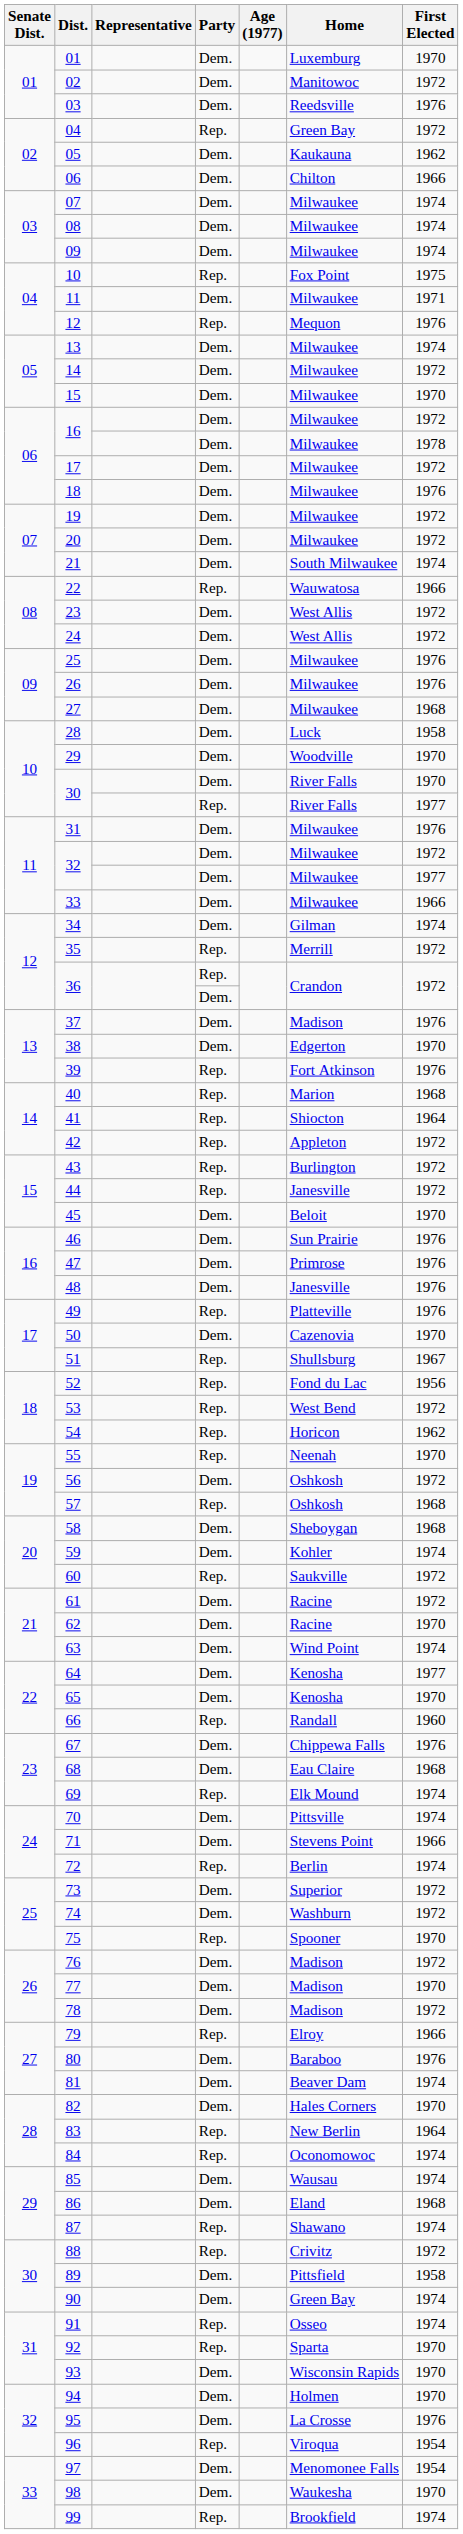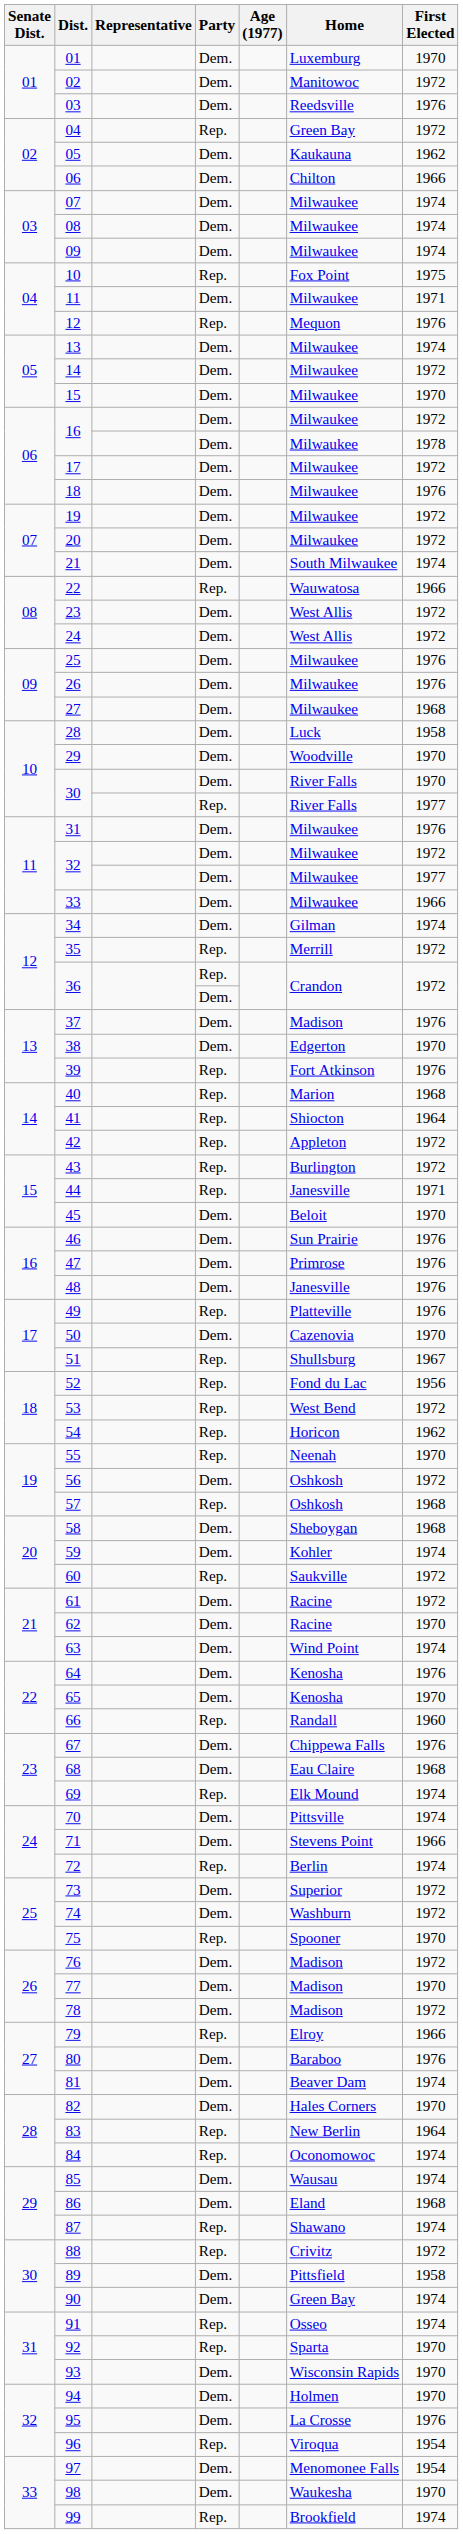 <table class="wikitable sortable">
 <tr>
 <th>Senate<br>Dist.</th>
 <th>Dist.</th>
 <th>Representative</th>
 <th>Party</th>
 <th>Age<br>(1977)</th>
 <th>Home</th>
 <th>First<br>Elected</th>
 </tr>
 <tr>
 <td align="center" rowspan="3"><a href='#'>01</a></td>
 <td align="center"><a href='#'>01</a></td>
 <td></td>
 <td>Dem.</td>
 <td align="center"></td>
 <td><a href='#'>Luxemburg</a></td>
 <td align="center">1970</td>
 </tr>
 <tr>
 <td align="center"><a href='#'>02</a></td>
 <td></td>
 <td>Dem.</td>
 <td align="center"></td>
 <td><a href='#'>Manitowoc</a></td>
 <td align="center">1972</td>
 </tr>
 <tr>
 <td align="center"><a href='#'>03</a></td>
 <td></td>
 <td>Dem.</td>
 <td align="center"></td>
 <td><a href='#'>Reedsville</a></td>
 <td align="center">1976</td>
 </tr>
 <tr>
 <td align="center" rowspan="3"><a href='#'>02</a></td>
 <td align="center"><a href='#'>04</a></td>
 <td></td>
 <td>Rep.</td>
 <td align="center"></td>
 <td><a href='#'>Green Bay</a></td>
 <td align="center">1972</td>
 </tr>
 <tr>
 <td align="center"><a href='#'>05</a></td>
 <td></td>
 <td>Dem.</td>
 <td align="center"></td>
 <td><a href='#'>Kaukauna</a></td>
 <td align="center">1962</td>
 </tr>
 <tr>
 <td align="center"><a href='#'>06</a></td>
 <td></td>
 <td>Dem.</td>
 <td align="center"></td>
 <td><a href='#'>Chilton</a></td>
 <td align="center">1966</td>
 </tr>
 <tr>
 <td align="center" rowspan="3"><a href='#'>03</a></td>
 <td align="center"><a href='#'>07</a></td>
 <td></td>
 <td>Dem.</td>
 <td align="center"></td>
 <td><a href='#'>Milwaukee</a></td>
 <td align="center">1974</td>
 </tr>
 <tr>
 <td align="center"><a href='#'>08</a></td>
 <td></td>
 <td>Dem.</td>
 <td align="center"></td>
 <td><a href='#'>Milwaukee</a></td>
 <td align="center">1974</td>
 </tr>
 <tr>
 <td align="center"><a href='#'>09</a></td>
 <td></td>
 <td>Dem.</td>
 <td align="center"></td>
 <td><a href='#'>Milwaukee</a></td>
 <td align="center">1974</td>
 </tr>
 <tr>
 <td align="center" rowspan="3"><a href='#'>04</a></td>
 <td align="center"><a href='#'>10</a></td>
 <td></td>
 <td>Rep.</td>
 <td align="center"></td>
 <td><a href='#'>Fox Point</a></td>
 <td align="center">1975</td>
 </tr>
 <tr>
 <td align="center"><a href='#'>11</a></td>
 <td></td>
 <td>Dem.</td>
 <td align="center"></td>
 <td><a href='#'>Milwaukee</a></td>
 <td align="center">1971</td>
 </tr>
 <tr>
 <td align="center"><a href='#'>12</a></td>
 <td></td>
 <td>Rep.</td>
 <td align="center"></td>
 <td><a href='#'>Mequon</a></td>
 <td align="center">1976</td>
 </tr>
 <tr>
 <td align="center" rowspan="3"><a href='#'>05</a></td>
 <td align="center"><a href='#'>13</a></td>
 <td></td>
 <td>Dem.</td>
 <td align="center"></td>
 <td><a href='#'>Milwaukee</a></td>
 <td align="center">1974</td>
 </tr>
 <tr>
 <td align="center"><a href='#'>14</a></td>
 <td></td>
 <td>Dem.</td>
 <td align="center"></td>
 <td><a href='#'>Milwaukee</a></td>
 <td align="center">1972</td>
 </tr>
 <tr>
 <td align="center"><a href='#'>15</a></td>
 <td></td>
 <td>Dem.</td>
 <td align="center"></td>
 <td><a href='#'>Milwaukee</a></td>
 <td align="center">1970</td>
 </tr>
 <tr>
 <td align="center" rowspan="4"><a href='#'>06</a></td>
 <td rowspan="2" align="center"><a href='#'>16</a></td>
 <td> </td>
 <td>Dem.</td>
 <td align="center"></td>
 <td><a href='#'>Milwaukee</a></td>
 <td align="center">1972</td>
 </tr>
 <tr>
 <td> </td>
 <td>Dem.</td>
 <td align="center"></td>
 <td><a href='#'>Milwaukee</a></td>
 <td align="center">1978</td>
 </tr>
 <tr>
 <td align="center"><a href='#'>17</a></td>
 <td></td>
 <td>Dem.</td>
 <td align="center"></td>
 <td><a href='#'>Milwaukee</a></td>
 <td align="center">1972</td>
 </tr>
 <tr>
 <td align="center"><a href='#'>18</a></td>
 <td></td>
 <td>Dem.</td>
 <td align="center"></td>
 <td><a href='#'>Milwaukee</a></td>
 <td align="center">1976</td>
 </tr>
 <tr>
 <td align="center" rowspan="3"><a href='#'>07</a></td>
 <td align="center"><a href='#'>19</a></td>
 <td></td>
 <td>Dem.</td>
 <td align="center"></td>
 <td><a href='#'>Milwaukee</a></td>
 <td align="center">1972</td>
 </tr>
 <tr>
 <td align="center"><a href='#'>20</a></td>
 <td></td>
 <td>Dem.</td>
 <td align="center"></td>
 <td><a href='#'>Milwaukee</a></td>
 <td align="center">1972</td>
 </tr>
 <tr>
 <td align="center"><a href='#'>21</a></td>
 <td></td>
 <td>Dem.</td>
 <td align="center"></td>
 <td><a href='#'>South Milwaukee</a></td>
 <td align="center">1974</td>
 </tr>
 <tr>
 <td align="center" rowspan="3"><a href='#'>08</a></td>
 <td align="center"><a href='#'>22</a></td>
 <td></td>
 <td>Rep.</td>
 <td align="center"></td>
 <td><a href='#'>Wauwatosa</a></td>
 <td align="center">1966</td>
 </tr>
 <tr>
 <td align="center"><a href='#'>23</a></td>
 <td></td>
 <td>Dem.</td>
 <td align="center"></td>
 <td><a href='#'>West Allis</a></td>
 <td align="center">1972</td>
 </tr>
 <tr>
 <td align="center"><a href='#'>24</a></td>
 <td></td>
 <td>Dem.</td>
 <td align="center"></td>
 <td><a href='#'>West Allis</a></td>
 <td align="center">1972</td>
 </tr>
 <tr>
 <td align="center" rowspan="3"><a href='#'>09</a></td>
 <td align="center"><a href='#'>25</a></td>
 <td></td>
 <td>Dem.</td>
 <td align="center"></td>
 <td><a href='#'>Milwaukee</a></td>
 <td align="center">1976</td>
 </tr>
 <tr>
 <td align="center"><a href='#'>26</a></td>
 <td></td>
 <td>Dem.</td>
 <td align="center"></td>
 <td><a href='#'>Milwaukee</a></td>
 <td align="center">1976</td>
 </tr>
 <tr>
 <td align="center"><a href='#'>27</a></td>
 <td></td>
 <td>Dem.</td>
 <td align="center"></td>
 <td><a href='#'>Milwaukee</a></td>
 <td align="center">1968</td>
 </tr>
 <tr>
 <td align="center" rowspan="4"><a href='#'>10</a></td>
 <td align="center"><a href='#'>28</a></td>
 <td></td>
 <td>Dem.</td>
 <td align="center"></td>
 <td><a href='#'>Luck</a></td>
 <td align="center">1958</td>
 </tr>
 <tr>
 <td align="center"><a href='#'>29</a></td>
 <td></td>
 <td>Dem.</td>
 <td align="center"></td>
 <td><a href='#'>Woodville</a></td>
 <td align="center">1970</td>
 </tr>
 <tr>
 <td rowspan="2" align="center"><a href='#'>30</a></td>
 <td> </td>
 <td>Dem.</td>
 <td align="center"></td>
 <td><a href='#'>River Falls</a></td>
 <td align="center">1970</td>
 </tr>
 <tr>
 <td> </td>
 <td>Rep.</td>
 <td align="center"></td>
 <td><a href='#'>River Falls</a></td>
 <td align="center">1977</td>
 </tr>
 <tr>
 <td align="center" rowspan="4"><a href='#'>11</a></td>
 <td align="center"><a href='#'>31</a></td>
 <td></td>
 <td>Dem.</td>
 <td align="center"></td>
 <td><a href='#'>Milwaukee</a></td>
 <td align="center">1976</td>
 </tr>
 <tr>
 <td rowspan="2" align="center"><a href='#'>32</a></td>
 <td> </td>
 <td>Dem.</td>
 <td align="center"></td>
 <td><a href='#'>Milwaukee</a></td>
 <td align="center">1972</td>
 </tr>
 <tr>
 <td> </td>
 <td>Dem.</td>
 <td align="center"></td>
 <td><a href='#'>Milwaukee</a></td>
 <td align="center">1977</td>
 </tr>
 <tr>
 <td align="center"><a href='#'>33</a></td>
 <td></td>
 <td>Dem.</td>
 <td align="center"></td>
 <td><a href='#'>Milwaukee</a></td>
 <td align="center">1966</td>
 </tr>
 <tr>
 <td align="center" rowspan="4"><a href='#'>12</a></td>
 <td align="center"><a href='#'>34</a></td>
 <td></td>
 <td>Dem.</td>
 <td align="center"></td>
 <td><a href='#'>Gilman</a></td>
 <td align="center">1974</td>
 </tr>
 <tr>
 <td align="center"><a href='#'>35</a></td>
 <td></td>
 <td>Rep.</td>
 <td align="center"></td>
 <td><a href='#'>Merrill</a></td>
 <td align="center">1972</td>
 </tr>
 <tr>
 <td rowspan="2" align="center"><a href='#'>36</a></td>
 <td rowspan="2"></td>
 <td>Rep.</td>
 <td rowspan="2" align="center"></td>
 <td rowspan="2"><a href='#'>Crandon</a></td>
 <td rowspan="2" align="center">1972</td>
 </tr>
 <tr>
 <td>Dem.</td>
 </tr>
 <tr>
 <td align="center" rowspan="3"><a href='#'>13</a></td>
 <td align="center"><a href='#'>37</a></td>
 <td></td>
 <td>Dem.</td>
 <td align="center"></td>
 <td><a href='#'>Madison</a></td>
 <td align="center">1976</td>
 </tr>
 <tr>
 <td align="center"><a href='#'>38</a></td>
 <td></td>
 <td>Dem.</td>
 <td align="center"></td>
 <td><a href='#'>Edgerton</a></td>
 <td align="center">1970</td>
 </tr>
 <tr>
 <td align="center"><a href='#'>39</a></td>
 <td></td>
 <td>Rep.</td>
 <td align="center"></td>
 <td><a href='#'>Fort Atkinson</a></td>
 <td align="center">1976</td>
 </tr>
 <tr>
 <td align="center" rowspan="3"><a href='#'>14</a></td>
 <td align="center"><a href='#'>40</a></td>
 <td></td>
 <td>Rep.</td>
 <td align="center"></td>
 <td><a href='#'>Marion</a></td>
 <td align="center">1968</td>
 </tr>
 <tr>
 <td align="center"><a href='#'>41</a></td>
 <td></td>
 <td>Rep.</td>
 <td align="center"></td>
 <td><a href='#'>Shiocton</a></td>
 <td align="center">1964</td>
 </tr>
 <tr>
 <td align="center"><a href='#'>42</a></td>
 <td></td>
 <td>Rep.</td>
 <td align="center"></td>
 <td><a href='#'>Appleton</a></td>
 <td align="center">1972</td>
 </tr>
 <tr>
 <td align="center" rowspan="3"><a href='#'>15</a></td>
 <td align="center"><a href='#'>43</a></td>
 <td></td>
 <td>Rep.</td>
 <td align="center"></td>
 <td><a href='#'>Burlington</a></td>
 <td align="center">1972</td>
 </tr>
 <tr>
 <td align="center"><a href='#'>44</a></td>
 <td></td>
 <td>Rep.</td>
 <td align="center"></td>
 <td><a href='#'>Janesville</a></td>
-<td align="center">1972</td>
+<td align="center">1971</td>
 </tr>
 <tr>
 <td align="center"><a href='#'>45</a></td>
 <td></td>
 <td>Dem.</td>
 <td align="center"></td>
 <td><a href='#'>Beloit</a></td>
 <td align="center">1970</td>
 </tr>
 <tr>
 <td align="center" rowspan="3"><a href='#'>16</a></td>
 <td align="center"><a href='#'>46</a></td>
 <td></td>
 <td>Dem.</td>
 <td align="center"></td>
 <td><a href='#'>Sun Prairie</a></td>
 <td align="center">1976</td>
 </tr>
 <tr>
 <td align="center"><a href='#'>47</a></td>
 <td></td>
 <td>Dem.</td>
 <td align="center"></td>
 <td><a href='#'>Primrose</a></td>
 <td align="center">1976</td>
 </tr>
 <tr>
 <td align="center"><a href='#'>48</a></td>
 <td></td>
 <td>Dem.</td>
 <td align="center"></td>
 <td><a href='#'>Janesville</a></td>
 <td align="center">1976</td>
 </tr>
 <tr>
 <td align="center" rowspan="3"><a href='#'>17</a></td>
 <td align="center"><a href='#'>49</a></td>
 <td></td>
 <td>Rep.</td>
 <td align="center"></td>
 <td><a href='#'>Platteville</a></td>
 <td align="center">1976</td>
 </tr>
 <tr>
 <td align="center"><a href='#'>50</a></td>
 <td></td>
 <td>Dem.</td>
 <td align="center"></td>
 <td><a href='#'>Cazenovia</a></td>
 <td align="center">1970</td>
 </tr>
 <tr>
 <td align="center"><a href='#'>51</a></td>
 <td></td>
 <td>Rep.</td>
 <td align="center"></td>
 <td><a href='#'>Shullsburg</a></td>
 <td align="center">1967</td>
 </tr>
 <tr>
 <td align="center" rowspan="3"><a href='#'>18</a></td>
 <td align="center"><a href='#'>52</a></td>
 <td></td>
 <td>Rep.</td>
 <td align="center"></td>
 <td><a href='#'>Fond du Lac</a></td>
 <td align="center">1956</td>
 </tr>
 <tr>
 <td align="center"><a href='#'>53</a></td>
 <td></td>
 <td>Rep.</td>
 <td align="center"></td>
 <td><a href='#'>West Bend</a></td>
 <td align="center">1972</td>
 </tr>
 <tr>
 <td align="center"><a href='#'>54</a></td>
 <td></td>
 <td>Rep.</td>
 <td align="center"></td>
 <td><a href='#'>Horicon</a></td>
 <td align="center">1962</td>
 </tr>
 <tr>
 <td align="center" rowspan="3"><a href='#'>19</a></td>
 <td align="center"><a href='#'>55</a></td>
 <td></td>
 <td>Rep.</td>
 <td align="center"></td>
 <td><a href='#'>Neenah</a></td>
 <td align="center">1970</td>
 </tr>
 <tr>
 <td align="center"><a href='#'>56</a></td>
 <td></td>
 <td>Dem.</td>
 <td align="center"></td>
 <td><a href='#'>Oshkosh</a></td>
 <td align="center">1972</td>
 </tr>
 <tr>
 <td align="center"><a href='#'>57</a></td>
 <td></td>
 <td>Rep.</td>
 <td align="center"></td>
 <td><a href='#'>Oshkosh</a></td>
 <td align="center">1968</td>
 </tr>
 <tr>
 <td align="center" rowspan="3"><a href='#'>20</a></td>
 <td align="center"><a href='#'>58</a></td>
 <td></td>
 <td>Dem.</td>
 <td align="center"></td>
 <td><a href='#'>Sheboygan</a></td>
 <td align="center">1968</td>
 </tr>
 <tr>
 <td align="center"><a href='#'>59</a></td>
 <td></td>
 <td>Dem.</td>
 <td align="center"></td>
 <td><a href='#'>Kohler</a></td>
 <td align="center">1974</td>
 </tr>
 <tr>
 <td align="center"><a href='#'>60</a></td>
 <td></td>
 <td>Rep.</td>
 <td align="center"></td>
 <td><a href='#'>Saukville</a></td>
 <td align="center">1972</td>
 </tr>
 <tr>
 <td align="center" rowspan="3"><a href='#'>21</a></td>
 <td align="center"><a href='#'>61</a></td>
 <td></td>
 <td>Dem.</td>
 <td align="center"></td>
 <td><a href='#'>Racine</a></td>
 <td align="center">1972</td>
 </tr>
 <tr>
 <td align="center"><a href='#'>62</a></td>
 <td></td>
 <td>Dem.</td>
 <td align="center"></td>
 <td><a href='#'>Racine</a></td>
 <td align="center">1970</td>
 </tr>
 <tr>
 <td align="center"><a href='#'>63</a></td>
 <td></td>
 <td>Dem.</td>
 <td align="center"></td>
 <td><a href='#'>Wind Point</a></td>
 <td align="center">1974</td>
 </tr>
 <tr>
 <td align="center" rowspan="3"><a href='#'>22</a></td>
 <td align="center"><a href='#'>64</a></td>
 <td></td>
 <td>Dem.</td>
 <td align="center"></td>
 <td><a href='#'>Kenosha</a></td>
-<td align="center">1977</td>
+<td align="center">1976</td>
 </tr>
 <tr>
 <td align="center"><a href='#'>65</a></td>
 <td></td>
 <td>Dem.</td>
 <td align="center"></td>
 <td><a href='#'>Kenosha</a></td>
 <td align="center">1970</td>
 </tr>
 <tr>
 <td align="center"><a href='#'>66</a></td>
 <td></td>
 <td>Rep.</td>
 <td align="center"></td>
 <td><a href='#'>Randall</a></td>
 <td align="center">1960</td>
 </tr>
 <tr>
 <td align="center" rowspan="3"><a href='#'>23</a></td>
 <td align="center"><a href='#'>67</a></td>
 <td></td>
 <td>Dem.</td>
 <td align="center"></td>
 <td><a href='#'>Chippewa Falls</a></td>
 <td align="center">1976</td>
 </tr>
 <tr>
 <td align="center"><a href='#'>68</a></td>
 <td></td>
 <td>Dem.</td>
 <td align="center"></td>
 <td><a href='#'>Eau Claire</a></td>
 <td align="center">1968</td>
 </tr>
 <tr>
 <td align="center"><a href='#'>69</a></td>
 <td></td>
 <td>Rep.</td>
 <td align="center"></td>
 <td><a href='#'>Elk Mound</a></td>
 <td align="center">1974</td>
 </tr>
 <tr>
 <td align="center" rowspan="3"><a href='#'>24</a></td>
 <td align="center"><a href='#'>70</a></td>
 <td></td>
 <td>Dem.</td>
 <td align="center"></td>
 <td><a href='#'>Pittsville</a></td>
 <td align="center">1974</td>
 </tr>
 <tr>
 <td align="center"><a href='#'>71</a></td>
 <td></td>
 <td>Dem.</td>
 <td align="center"></td>
 <td><a href='#'>Stevens Point</a></td>
 <td align="center">1966</td>
 </tr>
 <tr>
 <td align="center"><a href='#'>72</a></td>
 <td></td>
 <td>Rep.</td>
 <td align="center"></td>
 <td><a href='#'>Berlin</a></td>
 <td align="center">1974</td>
 </tr>
 <tr>
 <td align="center" rowspan="3"><a href='#'>25</a></td>
 <td align="center"><a href='#'>73</a></td>
 <td></td>
 <td>Dem.</td>
 <td align="center"></td>
 <td><a href='#'>Superior</a></td>
 <td align="center">1972</td>
 </tr>
 <tr>
 <td align="center"><a href='#'>74</a></td>
 <td></td>
 <td>Dem.</td>
 <td align="center"></td>
 <td><a href='#'>Washburn</a></td>
 <td align="center">1972</td>
 </tr>
 <tr>
 <td align="center"><a href='#'>75</a></td>
 <td></td>
 <td>Rep.</td>
 <td align="center"></td>
 <td><a href='#'>Spooner</a></td>
 <td align="center">1970</td>
 </tr>
 <tr>
 <td align="center" rowspan="3"><a href='#'>26</a></td>
 <td align="center"><a href='#'>76</a></td>
 <td></td>
 <td>Dem.</td>
 <td align="center"></td>
 <td><a href='#'>Madison</a></td>
 <td align="center">1972</td>
 </tr>
 <tr>
 <td align="center"><a href='#'>77</a></td>
 <td></td>
 <td>Dem.</td>
 <td align="center"></td>
 <td><a href='#'>Madison</a></td>
 <td align="center">1970</td>
 </tr>
 <tr>
 <td align="center"><a href='#'>78</a></td>
 <td></td>
 <td>Dem.</td>
 <td align="center"></td>
 <td><a href='#'>Madison</a></td>
 <td align="center">1972</td>
 </tr>
 <tr>
 <td align="center" rowspan="3"><a href='#'>27</a></td>
 <td align="center"><a href='#'>79</a></td>
 <td></td>
 <td>Rep.</td>
 <td align="center"></td>
 <td><a href='#'>Elroy</a></td>
 <td align="center">1966</td>
 </tr>
 <tr>
 <td align="center"><a href='#'>80</a></td>
 <td></td>
 <td>Dem.</td>
 <td align="center"></td>
 <td><a href='#'>Baraboo</a></td>
 <td align="center">1976</td>
 </tr>
 <tr>
 <td align="center"><a href='#'>81</a></td>
 <td></td>
 <td>Dem.</td>
 <td align="center"></td>
 <td><a href='#'>Beaver Dam</a></td>
 <td align="center">1974</td>
 </tr>
 <tr>
 <td align="center" rowspan="3"><a href='#'>28</a></td>
 <td align="center"><a href='#'>82</a></td>
 <td></td>
 <td>Dem.</td>
 <td align="center"></td>
 <td><a href='#'>Hales Corners</a></td>
 <td align="center">1970</td>
 </tr>
 <tr>
 <td align="center"><a href='#'>83</a></td>
 <td></td>
 <td>Rep.</td>
 <td align="center"></td>
 <td><a href='#'>New Berlin</a></td>
 <td align="center">1964</td>
 </tr>
 <tr>
 <td align="center"><a href='#'>84</a></td>
 <td></td>
 <td>Rep.</td>
 <td align="center"></td>
 <td><a href='#'>Oconomowoc</a></td>
 <td align="center">1974</td>
 </tr>
 <tr>
 <td align="center" rowspan="3"><a href='#'>29</a></td>
 <td align="center"><a href='#'>85</a></td>
 <td></td>
 <td>Dem.</td>
 <td align="center"></td>
 <td><a href='#'>Wausau</a></td>
 <td align="center">1974</td>
 </tr>
 <tr>
 <td align="center"><a href='#'>86</a></td>
 <td></td>
 <td>Dem.</td>
 <td align="center"></td>
 <td><a href='#'>Eland</a></td>
 <td align="center">1968</td>
 </tr>
 <tr>
 <td align="center"><a href='#'>87</a></td>
 <td></td>
 <td>Rep.</td>
 <td align="center"></td>
 <td><a href='#'>Shawano</a></td>
 <td align="center">1974</td>
 </tr>
 <tr>
 <td align="center" rowspan="3"><a href='#'>30</a></td>
 <td align="center"><a href='#'>88</a></td>
 <td></td>
 <td>Rep.</td>
 <td align="center"></td>
 <td><a href='#'>Crivitz</a></td>
 <td align="center">1972</td>
 </tr>
 <tr>
 <td align="center"><a href='#'>89</a></td>
 <td></td>
 <td>Dem.</td>
 <td align="center"></td>
 <td><a href='#'>Pittsfield</a></td>
 <td align="center">1958</td>
 </tr>
 <tr>
 <td align="center"><a href='#'>90</a></td>
 <td></td>
 <td>Dem.</td>
 <td align="center"></td>
 <td><a href='#'>Green Bay</a></td>
 <td align="center">1974</td>
 </tr>
 <tr>
 <td align="center" rowspan="3"><a href='#'>31</a></td>
 <td align="center"><a href='#'>91</a></td>
 <td></td>
 <td>Rep.</td>
 <td align="center"></td>
 <td><a href='#'>Osseo</a></td>
 <td align="center">1974</td>
 </tr>
 <tr>
 <td align="center"><a href='#'>92</a></td>
 <td></td>
 <td>Rep.</td>
 <td align="center"></td>
 <td><a href='#'>Sparta</a></td>
 <td align="center">1970</td>
 </tr>
 <tr>
 <td align="center"><a href='#'>93</a></td>
 <td></td>
 <td>Dem.</td>
 <td align="center"></td>
 <td><a href='#'>Wisconsin Rapids</a></td>
 <td align="center">1970</td>
 </tr>
 <tr>
 <td align="center" rowspan="3"><a href='#'>32</a></td>
 <td align="center"><a href='#'>94</a></td>
 <td></td>
 <td>Dem.</td>
 <td align="center"></td>
 <td><a href='#'>Holmen</a></td>
 <td align="center">1970</td>
 </tr>
 <tr>
 <td align="center"><a href='#'>95</a></td>
 <td></td>
 <td>Dem.</td>
 <td align="center"></td>
 <td><a href='#'>La Crosse</a></td>
 <td align="center">1976</td>
 </tr>
 <tr>
 <td align="center"><a href='#'>96</a></td>
 <td></td>
 <td>Rep.</td>
 <td align="center"></td>
 <td><a href='#'>Viroqua</a></td>
 <td align="center">1954</td>
 </tr>
 <tr>
 <td align="center" rowspan="3"><a href='#'>33</a></td>
 <td align="center"><a href='#'>97</a></td>
 <td></td>
 <td>Dem.</td>
 <td align="center"></td>
 <td><a href='#'>Menomonee Falls</a></td>
 <td align="center">1954</td>
 </tr>
 <tr>
 <td align="center"><a href='#'>98</a></td>
 <td></td>
 <td>Dem.</td>
 <td align="center"></td>
 <td><a href='#'>Waukesha</a></td>
 <td align="center">1970</td>
 </tr>
 <tr>
 <td align="center"><a href='#'>99</a></td>
 <td></td>
 <td>Rep.</td>
 <td align="center"></td>
 <td><a href='#'>Brookfield</a></td>
 <td align="center">1974</td>
 </tr>
 </table>
